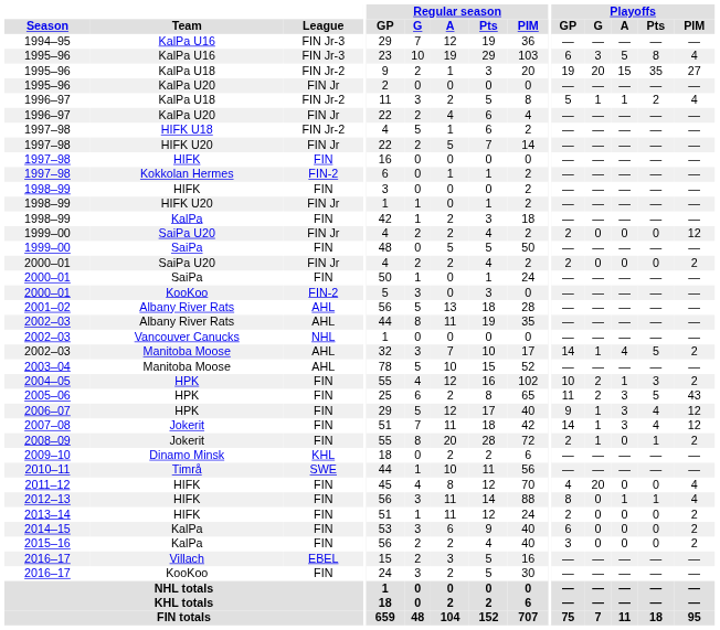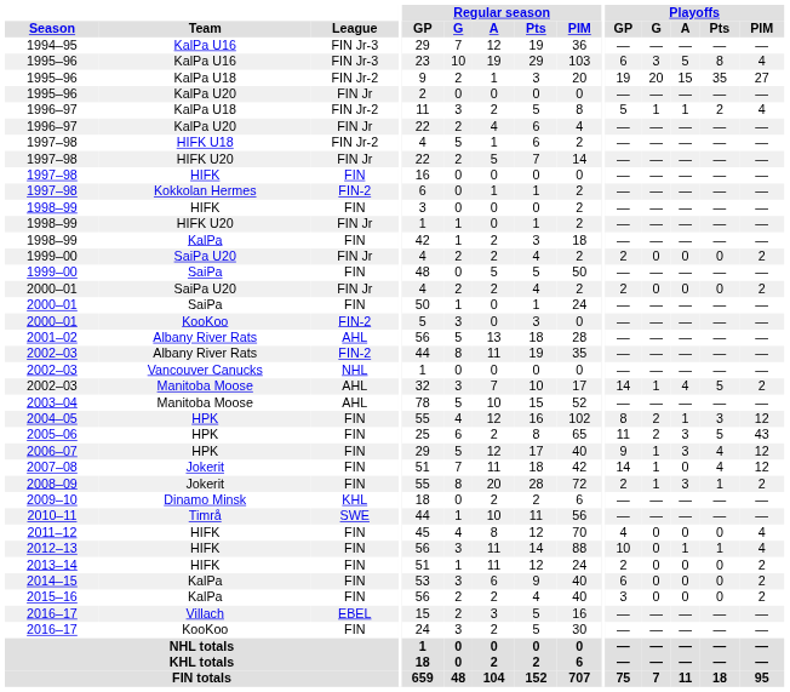 <table border="0" cellpadding="1" cellspacing="0" style="text-align:center; width:60em">
 <tr bgcolor="#e0e0e0">
 <th colspan="3" bgcolor="#ffffff"></th>
 <th rowspan="100" bgcolor="#ffffff"></th>
 <th colspan="5"><a href='#'>Regular season</a></th>
 <th rowspan="100" bgcolor="#ffffff"></th>
 <th colspan="5"><a href='#'>Playoffs</a></th>
 </tr>
 <tr bgcolor="#e0e0e0">
 <th><a href='#'>Season</a></th>
 <th>Team</th>
 <th>League</th>
 <th>GP</th>
 <th><a href='#'>G</a></th>
 <th><a href='#'>A</a></th>
 <th><a href='#'>Pts</a></th>
 <th><a href='#'>PIM</a></th>
 <th>GP</th>
 <th>G</th>
 <th>A</th>
 <th>Pts</th>
 <th>PIM</th>
 </tr>
 <tr>
 <td>1994–95</td>
 <td><a href='#'>KalPa U16</a></td>
 <td>FIN Jr-3</td>
 <td>29</td>
 <td>7</td>
 <td>12</td>
 <td>19</td>
 <td>36</td>
 <td>—</td>
 <td>—</td>
 <td>—</td>
 <td>—</td>
 <td>—</td>
 </tr>
 <tr bgcolor="#f0f0f0">
 <td>1995–96</td>
 <td>KalPa U16</td>
 <td>FIN Jr-3</td>
 <td>23</td>
 <td>10</td>
 <td>19</td>
 <td>29</td>
 <td>103</td>
 <td>6</td>
 <td>3</td>
 <td>5</td>
 <td>8</td>
 <td>4</td>
 </tr>
 <tr>
 <td>1995–96</td>
 <td>KalPa U18</td>
 <td>FIN Jr-2</td>
 <td>9</td>
 <td>2</td>
 <td>1</td>
 <td>3</td>
 <td>20</td>
 <td>19</td>
 <td>20</td>
 <td>15</td>
 <td>35</td>
 <td>27</td>
 </tr>
 <tr bgcolor="#f0f0f0">
 <td>1995–96</td>
 <td>KalPa U20</td>
 <td>FIN Jr</td>
 <td>2</td>
 <td>0</td>
 <td>0</td>
 <td>0</td>
 <td>0</td>
 <td>—</td>
 <td>—</td>
 <td>—</td>
 <td>—</td>
 <td>—</td>
 </tr>
 <tr>
 <td>1996–97</td>
 <td>KalPa U18</td>
 <td>FIN Jr-2</td>
 <td>11</td>
 <td>3</td>
 <td>2</td>
 <td>5</td>
 <td>8</td>
 <td>5</td>
 <td>1</td>
 <td>1</td>
 <td>2</td>
 <td>4</td>
 </tr>
 <tr bgcolor="#f0f0f0">
 <td>1996–97</td>
 <td>KalPa U20</td>
 <td>FIN Jr</td>
 <td>22</td>
 <td>2</td>
 <td>4</td>
 <td>6</td>
 <td>4</td>
 <td>—</td>
 <td>—</td>
 <td>—</td>
 <td>—</td>
 <td>—</td>
 </tr>
 <tr>
 <td>1997–98</td>
 <td><a href='#'>HIFK U18</a></td>
 <td>FIN Jr-2</td>
 <td>4</td>
 <td>5</td>
 <td>1</td>
 <td>6</td>
 <td>2</td>
 <td>—</td>
 <td>—</td>
 <td>—</td>
 <td>—</td>
 <td>—</td>
 </tr>
 <tr bgcolor="#f0f0f0">
 <td>1997–98</td>
 <td>HIFK U20</td>
 <td>FIN Jr</td>
 <td>22</td>
 <td>2</td>
 <td>5</td>
 <td>7</td>
 <td>14</td>
 <td>—</td>
 <td>—</td>
 <td>—</td>
 <td>—</td>
 <td>—</td>
 </tr>
 <tr>
 <td><a href='#'>1997–98</a></td>
 <td><a href='#'>HIFK</a></td>
 <td><a href='#'>FIN</a></td>
 <td>16</td>
 <td>0</td>
 <td>0</td>
 <td>0</td>
 <td>0</td>
 <td>—</td>
 <td>—</td>
 <td>—</td>
 <td>—</td>
 <td>—</td>
 </tr>
 <tr bgcolor="#f0f0f0">
 <td><a href='#'>1997–98</a></td>
 <td><a href='#'>Kokkolan Hermes</a></td>
 <td><a href='#'>FIN-2</a></td>
 <td>6</td>
 <td>0</td>
 <td>1</td>
 <td>1</td>
 <td>2</td>
 <td>—</td>
 <td>—</td>
 <td>—</td>
 <td>—</td>
 <td>—</td>
 </tr>
 <tr>
 <td><a href='#'>1998–99</a></td>
 <td>HIFK</td>
 <td>FIN</td>
 <td>3</td>
 <td>0</td>
 <td>0</td>
 <td>0</td>
 <td>2</td>
 <td>—</td>
 <td>—</td>
 <td>—</td>
 <td>—</td>
 <td>—</td>
 </tr>
 <tr bgcolor="#f0f0f0">
 <td>1998–99</td>
 <td>HIFK U20</td>
 <td>FIN Jr</td>
 <td>1</td>
 <td>1</td>
 <td>0</td>
 <td>1</td>
 <td>2</td>
 <td>—</td>
 <td>—</td>
 <td>—</td>
 <td>—</td>
 <td>—</td>
 </tr>
 <tr>
 <td>1998–99</td>
 <td><a href='#'>KalPa</a></td>
 <td>FIN</td>
 <td>42</td>
 <td>1</td>
 <td>2</td>
 <td>3</td>
 <td>18</td>
 <td>—</td>
 <td>—</td>
 <td>—</td>
 <td>—</td>
 <td>—</td>
 </tr>
 <tr bgcolor="#f0f0f0">
 <td>1999–00</td>
 <td><a href='#'>SaiPa U20</a></td>
 <td>FIN Jr</td>
 <td>4</td>
 <td>2</td>
 <td>2</td>
 <td>4</td>
 <td>2</td>
 <td>2</td>
 <td>0</td>
 <td>0</td>
 <td>0</td>
-<td>12</td>
+<td>2</td>
 </tr>
 <tr>
 <td><a href='#'>1999–00</a></td>
 <td><a href='#'>SaiPa</a></td>
 <td>FIN</td>
 <td>48</td>
 <td>0</td>
 <td>5</td>
 <td>5</td>
 <td>50</td>
 <td>—</td>
 <td>—</td>
 <td>—</td>
 <td>—</td>
 <td>—</td>
 </tr>
 <tr bgcolor="#f0f0f0">
 <td>2000–01</td>
 <td>SaiPa U20</td>
 <td>FIN Jr</td>
 <td>4</td>
 <td>2</td>
 <td>2</td>
 <td>4</td>
 <td>2</td>
 <td>2</td>
 <td>0</td>
 <td>0</td>
 <td>0</td>
 <td>2</td>
 </tr>
 <tr>
 <td><a href='#'>2000–01</a></td>
 <td>SaiPa</td>
 <td>FIN</td>
 <td>50</td>
 <td>1</td>
 <td>0</td>
 <td>1</td>
 <td>24</td>
 <td>—</td>
 <td>—</td>
 <td>—</td>
 <td>—</td>
 <td>—</td>
 </tr>
 <tr bgcolor="#f0f0f0">
 <td><a href='#'>2000–01</a></td>
 <td><a href='#'>KooKoo</a></td>
 <td><a href='#'>FIN-2</a></td>
 <td>5</td>
 <td>3</td>
 <td>0</td>
 <td>3</td>
 <td>0</td>
 <td>—</td>
 <td>—</td>
 <td>—</td>
 <td>—</td>
 <td>—</td>
 </tr>
 <tr>
 <td><a href='#'>2001–02</a></td>
 <td><a href='#'>Albany River Rats</a></td>
 <td><a href='#'>AHL</a></td>
 <td>56</td>
 <td>5</td>
 <td>13</td>
 <td>18</td>
 <td>28</td>
 <td>—</td>
 <td>—</td>
 <td>—</td>
 <td>—</td>
 <td>—</td>
 </tr>
 <tr bgcolor="#f0f0f0">
 <td><a href='#'>2002–03</a></td>
 <td>Albany River Rats</td>
-<td>AHL</td>
+<td><a href='#'>FIN-2</a></td>
 <td>44</td>
 <td>8</td>
 <td>11</td>
 <td>19</td>
 <td>35</td>
 <td>—</td>
 <td>—</td>
 <td>—</td>
 <td>—</td>
 <td>—</td>
 </tr>
 <tr>
 <td><a href='#'>2002–03</a></td>
 <td><a href='#'>Vancouver Canucks</a></td>
 <td><a href='#'>NHL</a></td>
 <td>1</td>
 <td>0</td>
 <td>0</td>
 <td>0</td>
 <td>0</td>
 <td>—</td>
 <td>—</td>
 <td>—</td>
 <td>—</td>
 <td>—</td>
 </tr>
 <tr bgcolor="#f0f0f0">
 <td>2002–03</td>
 <td><a href='#'>Manitoba Moose</a></td>
 <td>AHL</td>
 <td>32</td>
 <td>3</td>
 <td>7</td>
 <td>10</td>
 <td>17</td>
 <td>14</td>
 <td>1</td>
 <td>4</td>
 <td>5</td>
 <td>2</td>
 </tr>
 <tr>
 <td><a href='#'>2003–04</a></td>
 <td>Manitoba Moose</td>
 <td>AHL</td>
 <td>78</td>
 <td>5</td>
 <td>10</td>
 <td>15</td>
 <td>52</td>
 <td>—</td>
 <td>—</td>
 <td>—</td>
 <td>—</td>
 <td>—</td>
 </tr>
 <tr bgcolor="#f0f0f0">
 <td><a href='#'>2004–05</a></td>
 <td><a href='#'>HPK</a></td>
 <td>FIN</td>
 <td>55</td>
 <td>4</td>
 <td>12</td>
 <td>16</td>
 <td>102</td>
-<td>10</td>
+<td>8</td>
 <td>2</td>
 <td>1</td>
 <td>3</td>
-<td>2</td>
+<td>12</td>
 </tr>
 <tr>
 <td><a href='#'>2005–06</a></td>
 <td>HPK</td>
 <td>FIN</td>
 <td>25</td>
 <td>6</td>
 <td>2</td>
 <td>8</td>
 <td>65</td>
 <td>11</td>
 <td>2</td>
 <td>3</td>
 <td>5</td>
 <td>43</td>
 </tr>
 <tr bgcolor="#f0f0f0">
 <td><a href='#'>2006–07</a></td>
 <td>HPK</td>
 <td>FIN</td>
 <td>29</td>
 <td>5</td>
 <td>12</td>
 <td>17</td>
 <td>40</td>
 <td>9</td>
 <td>1</td>
 <td>3</td>
 <td>4</td>
 <td>12</td>
 </tr>
 <tr>
 <td><a href='#'>2007–08</a></td>
 <td><a href='#'>Jokerit</a></td>
 <td>FIN</td>
 <td>51</td>
 <td>7</td>
 <td>11</td>
 <td>18</td>
 <td>42</td>
 <td>14</td>
 <td>1</td>
-<td>3</td>
+<td>0</td>
 <td>4</td>
 <td>12</td>
 </tr>
 <tr bgcolor="#f0f0f0">
 <td><a href='#'>2008–09</a></td>
 <td>Jokerit</td>
 <td>FIN</td>
 <td>55</td>
 <td>8</td>
 <td>20</td>
 <td>28</td>
 <td>72</td>
 <td>2</td>
 <td>1</td>
-<td>0</td>
+<td>3</td>
 <td>1</td>
 <td>2</td>
 </tr>
 <tr>
 <td><a href='#'>2009–10</a></td>
 <td><a href='#'>Dinamo Minsk</a></td>
 <td><a href='#'>KHL</a></td>
 <td>18</td>
 <td>0</td>
 <td>2</td>
 <td>2</td>
 <td>6</td>
 <td>—</td>
 <td>—</td>
 <td>—</td>
 <td>—</td>
 <td>—</td>
 </tr>
 <tr bgcolor="#f0f0f0">
 <td><a href='#'>2010–11</a></td>
 <td><a href='#'>Timrå</a></td>
 <td><a href='#'>SWE</a></td>
 <td>44</td>
 <td>1</td>
 <td>10</td>
 <td>11</td>
 <td>56</td>
 <td>—</td>
 <td>—</td>
 <td>—</td>
 <td>—</td>
 <td>—</td>
 </tr>
 <tr>
 <td><a href='#'>2011–12</a></td>
 <td>HIFK</td>
 <td>FIN</td>
 <td>45</td>
 <td>4</td>
 <td>8</td>
 <td>12</td>
 <td>70</td>
 <td>4</td>
-<td>20</td>
+<td>0</td>
 <td>0</td>
 <td>0</td>
 <td>4</td>
 </tr>
 <tr bgcolor="#f0f0f0">
 <td><a href='#'>2012–13</a></td>
 <td>HIFK</td>
 <td>FIN</td>
 <td>56</td>
 <td>3</td>
 <td>11</td>
 <td>14</td>
 <td>88</td>
-<td>8</td>
+<td>10</td>
 <td>0</td>
 <td>1</td>
 <td>1</td>
 <td>4</td>
 </tr>
 <tr>
 <td><a href='#'>2013–14</a></td>
 <td>HIFK</td>
 <td>FIN</td>
 <td>51</td>
 <td>1</td>
 <td>11</td>
 <td>12</td>
 <td>24</td>
 <td>2</td>
 <td>0</td>
 <td>0</td>
 <td>0</td>
 <td>2</td>
 </tr>
 <tr bgcolor="#f0f0f0">
 <td><a href='#'>2014–15</a></td>
 <td>KalPa</td>
 <td>FIN</td>
 <td>53</td>
 <td>3</td>
 <td>6</td>
 <td>9</td>
 <td>40</td>
 <td>6</td>
 <td>0</td>
 <td>0</td>
 <td>0</td>
 <td>2</td>
 </tr>
 <tr>
 <td><a href='#'>2015–16</a></td>
 <td>KalPa</td>
 <td>FIN</td>
 <td>56</td>
 <td>2</td>
 <td>2</td>
 <td>4</td>
 <td>40</td>
 <td>3</td>
 <td>0</td>
 <td>0</td>
 <td>0</td>
 <td>2</td>
 </tr>
 <tr bgcolor="#f0f0f0">
 <td><a href='#'>2016–17</a></td>
 <td><a href='#'>Villach</a></td>
 <td><a href='#'>EBEL</a></td>
 <td>15</td>
 <td>2</td>
 <td>3</td>
 <td>5</td>
 <td>16</td>
 <td>—</td>
 <td>—</td>
 <td>—</td>
 <td>—</td>
 <td>—</td>
 </tr>
 <tr>
 <td><a href='#'>2016–17</a></td>
 <td>KooKoo</td>
 <td>FIN</td>
 <td>24</td>
 <td>3</td>
 <td>2</td>
 <td>5</td>
 <td>30</td>
 <td>—</td>
 <td>—</td>
 <td>—</td>
 <td>—</td>
 <td>—</td>
 </tr>
 <tr bgcolor="#e0e0e0">
 <th colspan="3">NHL totals</th>
 <th>1</th>
 <th>0</th>
 <th>0</th>
 <th>0</th>
 <th>0</th>
 <th>—</th>
 <th>—</th>
 <th>—</th>
 <th>—</th>
 <th>—</th>
 </tr>
 <tr bgcolor="#e0e0e0">
 <th colspan="3">KHL totals</th>
 <th>18</th>
 <th>0</th>
 <th>2</th>
 <th>2</th>
 <th>6</th>
 <th>—</th>
 <th>—</th>
 <th>—</th>
 <th>—</th>
 <th>—</th>
 </tr>
 <tr bgcolor="#e0e0e0">
 <th colspan="3">FIN totals</th>
 <th>659</th>
 <th>48</th>
 <th>104</th>
 <th>152</th>
 <th>707</th>
 <th>75</th>
 <th>7</th>
 <th>11</th>
 <th>18</th>
 <th>95</th>
 </tr>
 </table>
